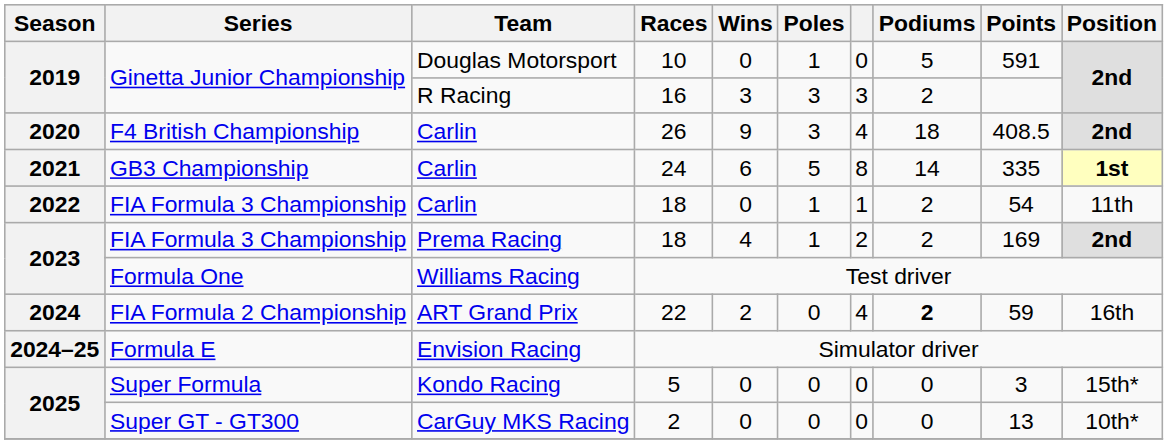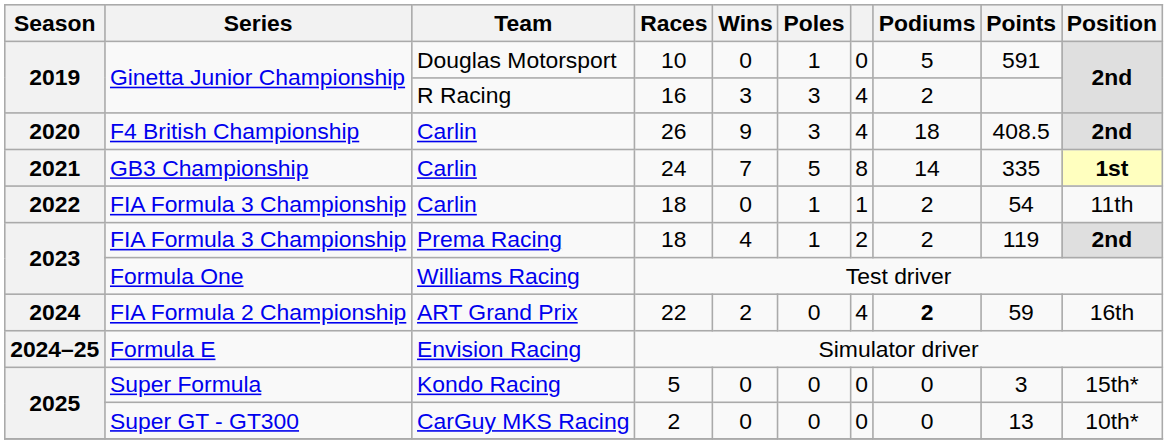 <table class="wikitable" style="font-size: 90%; text-align:center">
 <tr>
 <th scope="col">Season</th>
 <th scope="col">Series</th>
 <th scope="col">Team</th>
 <th scope="col">Races</th>
 <th scope="col">Wins</th>
 <th scope="col">Poles</th>
 <th scope="col"></th>
 <th scope="col">Podiums</th>
 <th scope="col">Points</th>
 <th scope="col">Position</th>
 </tr>
 <tr>
 <th scope="row" rowspan="2">2019</th>
 <td style="text-align:left;" rowspan="2"><a href='#'>Ginetta Junior Championship</a></td>
 <td style="text-align:left;">Douglas Motorsport</td>
 <td>10</td>
 <td>0</td>
 <td>1</td>
 <td>0</td>
 <td>5</td>
 <td>591</td>
 <td rowspan="2" style="background:#DFDFDF;"><strong>2nd</strong></td>
 </tr>
 <tr>
 <td style="text-align:left;">R Racing</td>
 <td>16</td>
 <td>3</td>
 <td>3</td>
-<td>3</td>
+<td>4</td>
 <td>2</td>
 </tr>
 <tr>
 <th scope="row">2020</th>
 <td style="text-align:left;"><a href='#'>F4 British Championship</a></td>
 <td style="text-align:left;"><a href='#'>Carlin</a></td>
 <td>26</td>
 <td>9</td>
 <td>3</td>
 <td>4</td>
 <td>18</td>
 <td>408.5</td>
 <td style="background:#DFDFDF;"><strong>2nd</strong></td>
 </tr>
 <tr>
 <th scope="row">2021</th>
 <td style="text-align:left;"><a href='#'>GB3 Championship</a></td>
 <td style="text-align:left;"><a href='#'>Carlin</a></td>
 <td>24</td>
-<td>6</td>
+<td>7</td>
 <td>5</td>
 <td>8</td>
 <td>14</td>
 <td>335</td>
 <td style="background:#FFFFBF;"><strong>1st</strong></td>
 </tr>
 <tr>
 <th scope="row">2022</th>
 <td style="text-align:left;"><a href='#'>FIA Formula 3 Championship</a></td>
 <td style="text-align:left;"><a href='#'>Carlin</a></td>
 <td>18</td>
 <td>0</td>
 <td>1</td>
 <td>1</td>
 <td>2</td>
 <td>54</td>
 <td>11th</td>
 </tr>
 <tr>
 <th scope="row" rowspan="2">2023</th>
 <td style="text-align:left;"><a href='#'>FIA Formula 3 Championship</a></td>
 <td style="text-align:left;"><a href='#'>Prema Racing</a></td>
 <td>18</td>
 <td>4</td>
 <td>1</td>
 <td>2</td>
 <td>2</td>
-<td>169</td>
+<td>119</td>
 <td style="background:#DFDFDF;"><strong>2nd</strong></td>
 </tr>
 <tr>
 <td align=left><a href='#'>Formula One</a></td>
 <td nowrap="" align=left><a href='#'>Williams Racing</a></td>
 <td colspan="7">Test driver</td>
 </tr>
 <tr>
 <th scope="row">2024</th>
 <td style="text-align:left;"><a href='#'>FIA Formula 2 Championship</a></td>
 <td style="text-align:left;"><a href='#'>ART Grand Prix</a></td>
 <td>22</td>
 <td>2</td>
 <td>0</td>
 <td>4</td>
 <td><strong>2</strong></td>
 <td>59</td>
 <td>16th</td>
 </tr>
 <tr>
 <th>2024–25</th>
 <td style="text-align:left;"><a href='#'>Formula E</a></td>
 <td style="text-align:left;"><a href='#'>Envision Racing</a></td>
 <td colspan="7">Simulator driver</td>
 </tr>
 <tr>
 <th rowspan="2">2025</th>
 <td align=left><a href='#'>Super Formula</a></td>
 <td align=left><a href='#'>Kondo Racing</a></td>
 <td>5</td>
 <td>0</td>
 <td>0</td>
 <td>0</td>
 <td>0</td>
 <td>3</td>
 <td>15th*</td>
 </tr>
 <tr>
 <td align=left><a href='#'>Super GT - GT300</a></td>
 <td align=left><a href='#'>CarGuy MKS Racing</a></td>
 <td>2</td>
 <td>0</td>
 <td>0</td>
 <td>0</td>
 <td>0</td>
 <td>13</td>
 <td>10th*</td>
 </tr>
 <tr>
 </tr>
 </table>
